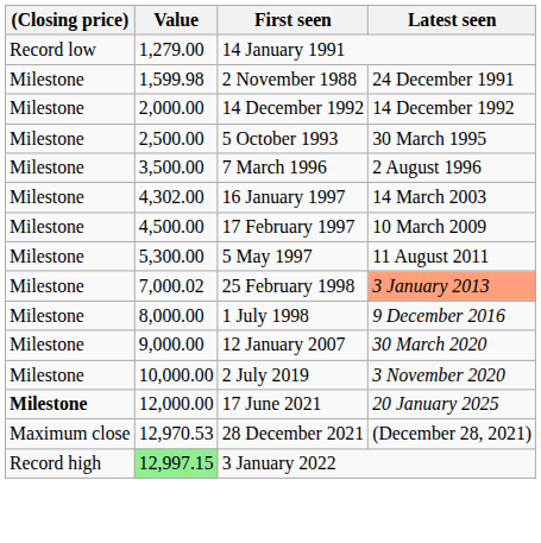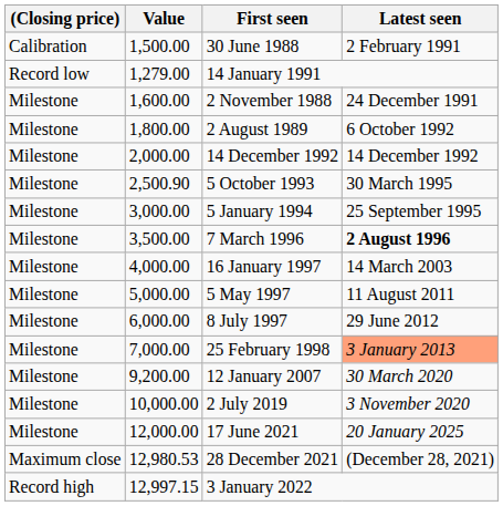 <table class="wikitable">
 <tr>
 <th>(Closing price)</th>
 <th>Value</th>
 <th>First seen</th>
 <th>Latest seen</th>
 </tr>
 <tr>
+<td>Calibration</td>
+<td>1,500.00</td>
+<td>30 June 1988</td>
+<td>2 February 1991</td>
+</tr>
+<tr>
 <td>Record low</td>
 <td>1,279.00</td>
 <td colspan="2">14 January 1991</td>
 </tr>
 <tr>
 <td>Milestone</td>
-<td>1,599.98</td>
+<td>1,600.00</td>
 <td>2 November 1988</td>
 <td>24 December 1991</td>
+</tr>
+<tr>
+<td>Milestone</td>
+<td>1,800.00</td>
+<td>2 August 1989</td>
+<td>6 October 1992</td>
 </tr>
 <tr>
 <td>Milestone</td>
 <td>2,000.00</td>
 <td>14 December 1992</td>
 <td>14 December 1992</td>
 </tr>
 <tr>
 <td>Milestone</td>
-<td>2,500.00</td>
+<td>2,500.90</td>
 <td>5 October 1993</td>
 <td>30 March 1995</td>
 </tr>
 <tr>
 <td>Milestone</td>
-<td>3,500.00</td>
-<td>7 March 1996</td>
-<td>2 August 1996</td>
+<td>3,000.00</td>
+<td>5 January 1994</td>
+<td>25 September 1995</td>
 </tr>
 <tr>
 <td>Milestone</td>
-<td>4,302.00</td>
+<td>3,500.00</td>
+<td>7 March 1996</td>
+<td><strong>2 August 1996</strong></td>
+</tr>
+<tr>
+<td>Milestone</td>
+<td>4,000.00</td>
 <td>16 January 1997</td>
 <td>14 March 2003</td>
 </tr>
 <tr>
 <td>Milestone</td>
-<td>4,500.00</td>
-<td>17 February 1997</td>
-<td>10 March 2009</td>
-</tr>
-<tr>
-<td>Milestone</td>
-<td>5,300.00</td>
+<td>5,000.00</td>
 <td>5 May 1997</td>
 <td>11 August 2011</td>
 </tr>
 <tr>
 <td>Milestone</td>
-<td>7,000.02</td>
+<td>6,000.00</td>
+<td>8 July 1997</td>
+<td>29 June 2012</td>
+</tr>
+<tr>
+<td>Milestone</td>
+<td>7,000.00</td>
 <td>25 February 1998</td>
 <td style="background: lightsalmon;"><em>3 January 2013</em></td>
 </tr>
 <tr>
 <td>Milestone</td>
-<td>8,000.00</td>
-<td>1 July 1998</td>
-<td><em>9 December 2016</em></td>
-</tr>
-<tr>
-<td>Milestone</td>
-<td>9,000.00</td>
+<td>9,200.00</td>
 <td>12 January 2007</td>
 <td><em>30 March 2020</em></td>
 </tr>
 <tr>
 <td>Milestone</td>
 <td>10,000.00</td>
 <td>2 July 2019</td>
 <td><em>3 November 2020</em></td>
 </tr>
 <tr>
-<td><strong>Milestone</strong></td>
+<td>Milestone</td>
 <td>12,000.00</td>
 <td>17 June 2021</td>
 <td><em>20 January 2025</em></td>
 </tr>
 <tr>
 <td>Maximum close</td>
-<td>12,970.53</td>
+<td>12,980.53</td>
 <td>28 December 2021</td>
 <td>(December 28, 2021)</td>
 </tr>
 <tr>
 <td>Record high</td>
-<td style="background: lightgreen;">12,997.15</td>
+<td>12,997.15</td>
 <td colspan="2">3 January 2022</td>
 </tr>
 </table>
